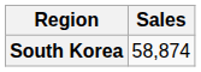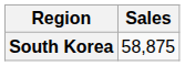 <table class="wikitable plainrowheaders" style="text-align:center">
 <tr>
 <th scope="col">Region</th>
 <th scope="col">Sales</th>
 </tr>
 <tr>
 <th scope="row">South Korea</th>
-<td>58,874</td>
+<td>58,875</td>
 </tr>
 </table>
